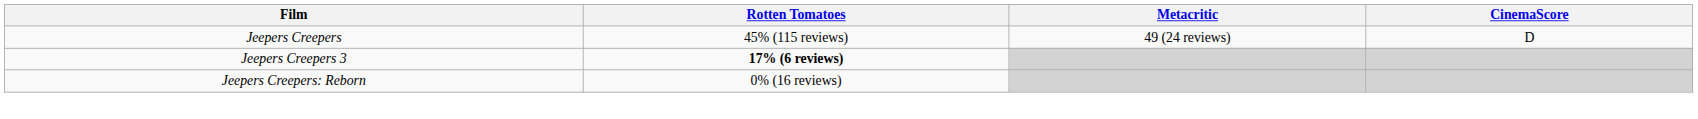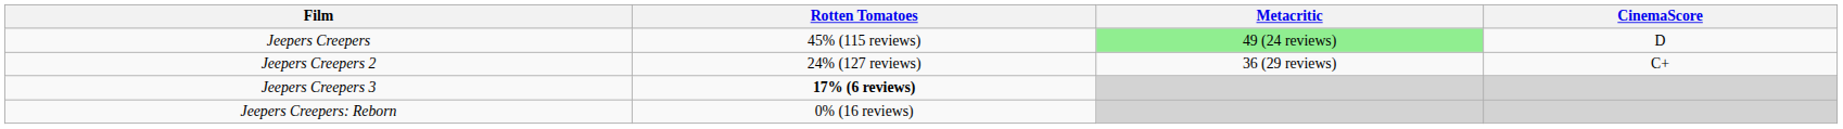 <table class="wikitable sortable" width=99% border="1" style="text-align: center;">
 <tr>
 <th>Film</th>
 <th><a href='#'>Rotten Tomatoes</a></th>
 <th><a href='#'>Metacritic</a></th>
 <th><a href='#'>CinemaScore</a></th>
 </tr>
 <tr>
 <td><em>Jeepers Creepers</em></td>
 <td>45% (115 reviews)</td>
-<td>49 (24 reviews)</td>
+<td style="background: lightgreen;">49 (24 reviews)</td>
 <td>D</td>
+</tr>
+<tr>
+<td><em>Jeepers Creepers 2</em></td>
+<td>24% (127 reviews)</td>
+<td>36 (29 reviews)</td>
+<td>C+</td>
 </tr>
 <tr>
 <td><em>Jeepers Creepers 3</em></td>
 <td><strong>17% (6 reviews)</strong></td>
 <td style="background:#d3d3d3;"></td>
 <td style="background:#d3d3d3;"></td>
 </tr>
 <tr>
 <td><em>Jeepers Creepers: Reborn</em></td>
 <td>0% (16 reviews)</td>
 <td style="background:#d3d3d3;"></td>
 <td style="background:#d3d3d3;"></td>
 </tr>
 </table>
